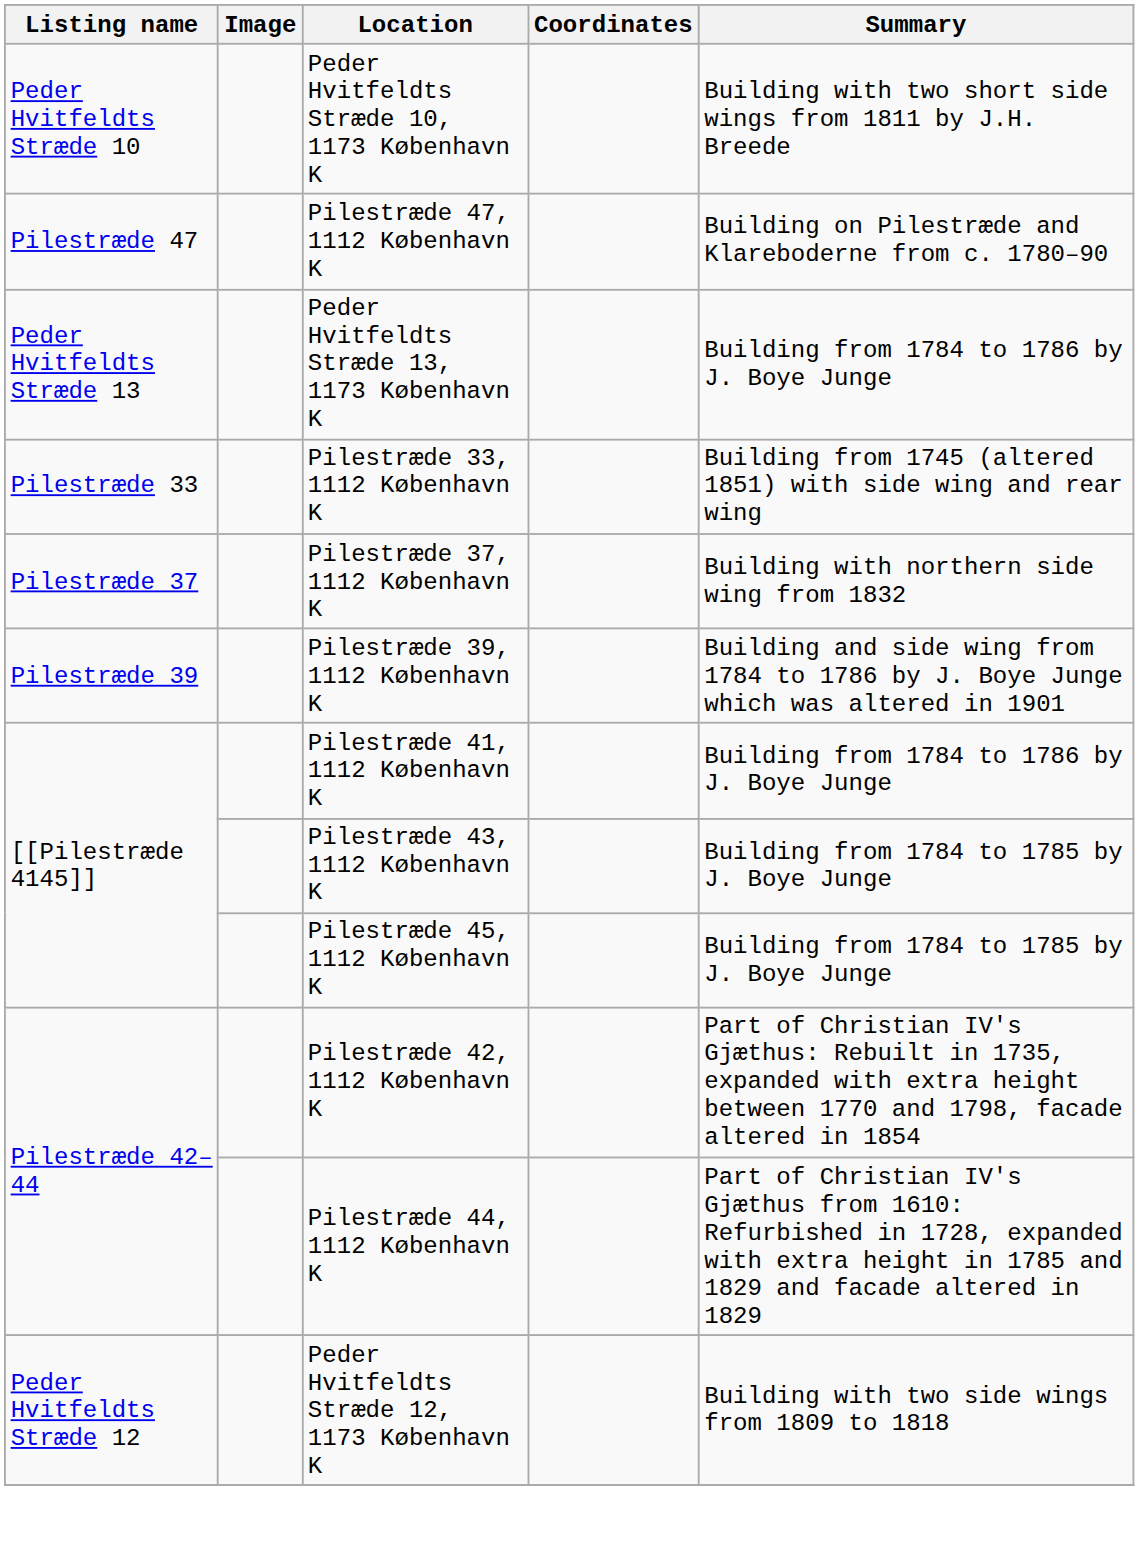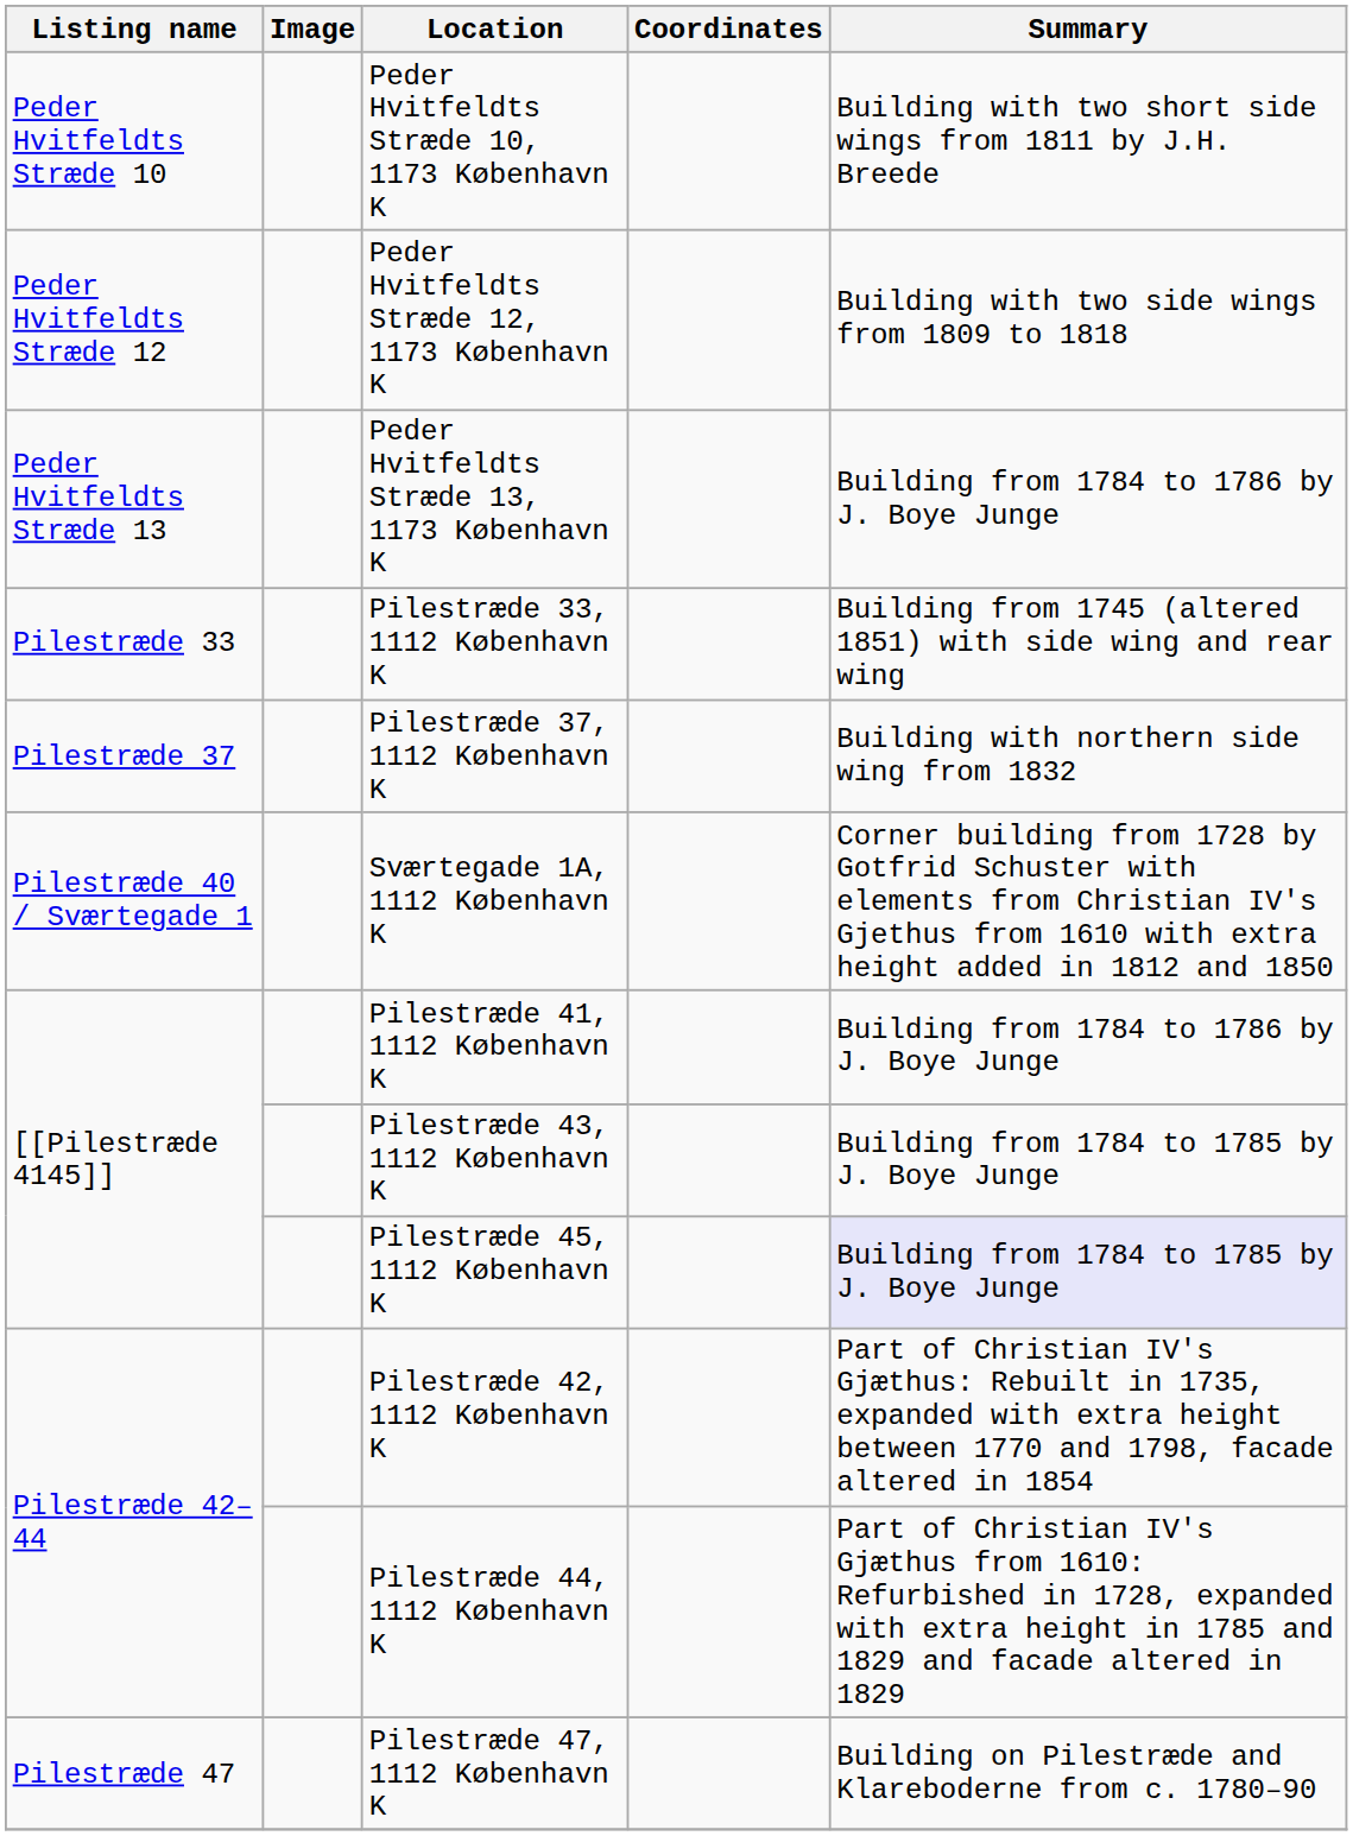 <table class="wikitable sortable">
 <tr>
 <th>Listing name</th>
 <th>Image</th>
 <th>Location</th>
 <th>Coordinates</th>
 <th>Summary</th>
 </tr>
 <tr>
 <td><a href='#'>Peder Hvitfeldts Stræde</a> 10</td>
 <td></td>
 <td>Peder Hvitfeldts Stræde 10, 1173 København K</td>
 <td></td>
 <td>Building with two short side wings from 1811 by J.H. Breede</td>
 </tr>
 <tr>
-<td><a href='#'>Pilestræde</a> 47</td>
+<td><a href='#'>Peder Hvitfeldts Stræde</a> 12</td>
 <td></td>
-<td>Pilestræde 47, 1112 København K</td>
+<td>Peder Hvitfeldts Stræde 12, 1173 København K</td>
 <td></td>
-<td>Building on Pilestræde and Klareboderne from c. 1780–90</td>
+<td>Building with two side wings from 1809 to 1818</td>
 </tr>
 <tr>
 <td><a href='#'>Peder Hvitfeldts Stræde</a> 13</td>
 <td></td>
 <td>Peder Hvitfeldts Stræde 13, 1173 København K</td>
 <td></td>
 <td>Building from 1784 to 1786 by J. Boye Junge</td>
 </tr>
 <tr>
 <td><a href='#'>Pilestræde</a> 33</td>
 <td></td>
 <td>Pilestræde 33, 1112 København K</td>
 <td></td>
 <td>Building from 1745 (altered 1851) with side wing and rear wing</td>
 </tr>
 <tr>
 <td><a href='#'>Pilestræde 37</a></td>
 <td></td>
 <td>Pilestræde 37, 1112 København K</td>
 <td></td>
 <td>Building with northern side wing from 1832</td>
 </tr>
 <tr>
-<td><a href='#'>Pilestræde 39</a></td>
+<td><a href='#'>Pilestræde 40 / Sværtegade 1</a></td>
 <td></td>
-<td>Pilestræde 39, 1112 København K</td>
+<td>Sværtegade 1A, 1112 København K</td>
 <td></td>
-<td>Building and side wing from 1784 to 1786 by J. Boye Junge which was altered in 1901</td>
+<td>Corner building from 1728 by Gotfrid Schuster with elements from Christian IV's Gjethus from 1610 with extra height added in 1812 and 1850</td>
 </tr>
 <tr>
 <td rowspan="3">[[Pilestræde 4145]]</td>
 <td></td>
 <td>Pilestræde 41, 1112 København K</td>
 <td></td>
 <td>Building from 1784 to 1786 by J. Boye Junge</td>
 </tr>
 <tr>
 <td></td>
 <td>Pilestræde 43, 1112 København K</td>
 <td></td>
 <td>Building from 1784 to 1785 by J. Boye Junge</td>
 </tr>
 <tr>
 <td></td>
 <td>Pilestræde 45, 1112 København K</td>
 <td></td>
-<td>Building from 1784 to 1785 by J. Boye Junge</td>
+<td style="background: lavender;">Building from 1784 to 1785 by J. Boye Junge</td>
 </tr>
 <tr>
 <td rowspan="2"><a href='#'>Pilestræde 42–44</a></td>
 <td></td>
 <td>Pilestræde 42, 1112 København K</td>
 <td></td>
 <td>Part of Christian IV's Gjæthus: Rebuilt in 1735, expanded with extra height between 1770 and 1798, facade altered in 1854</td>
 </tr>
 <tr>
 <td></td>
 <td>Pilestræde 44, 1112 København K</td>
 <td></td>
 <td>Part of Christian IV's Gjæthus from 1610: Refurbished in 1728, expanded with extra height in 1785 and 1829 and facade altered in 1829</td>
 </tr>
 <tr>
-<td><a href='#'>Peder Hvitfeldts Stræde</a> 12</td>
+<td><a href='#'>Pilestræde</a> 47</td>
 <td></td>
-<td>Peder Hvitfeldts Stræde 12, 1173 København K</td>
+<td>Pilestræde 47, 1112 København K</td>
 <td></td>
-<td>Building with two side wings from 1809 to 1818</td>
+<td>Building on Pilestræde and Klareboderne from c. 1780–90</td>
 </tr>
 <tr>
 </tr>
 </table>
